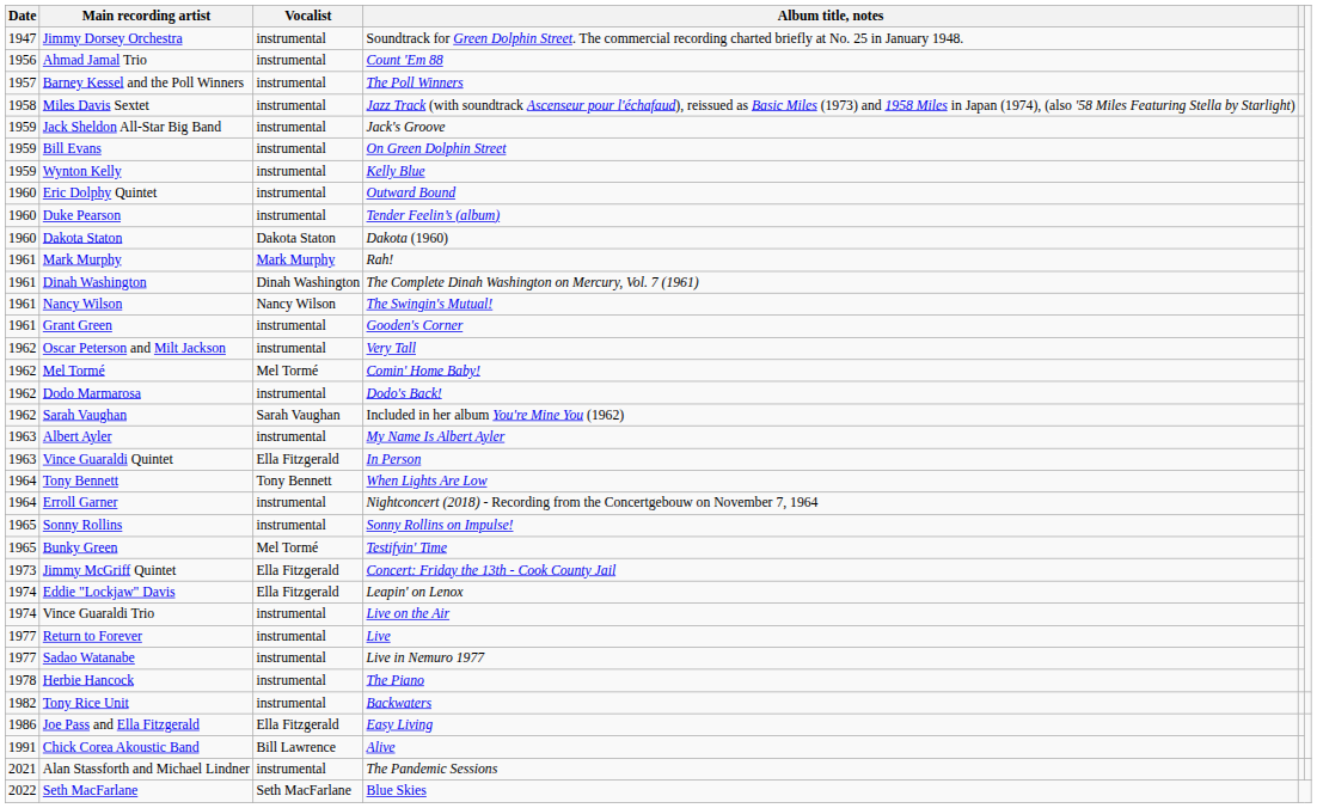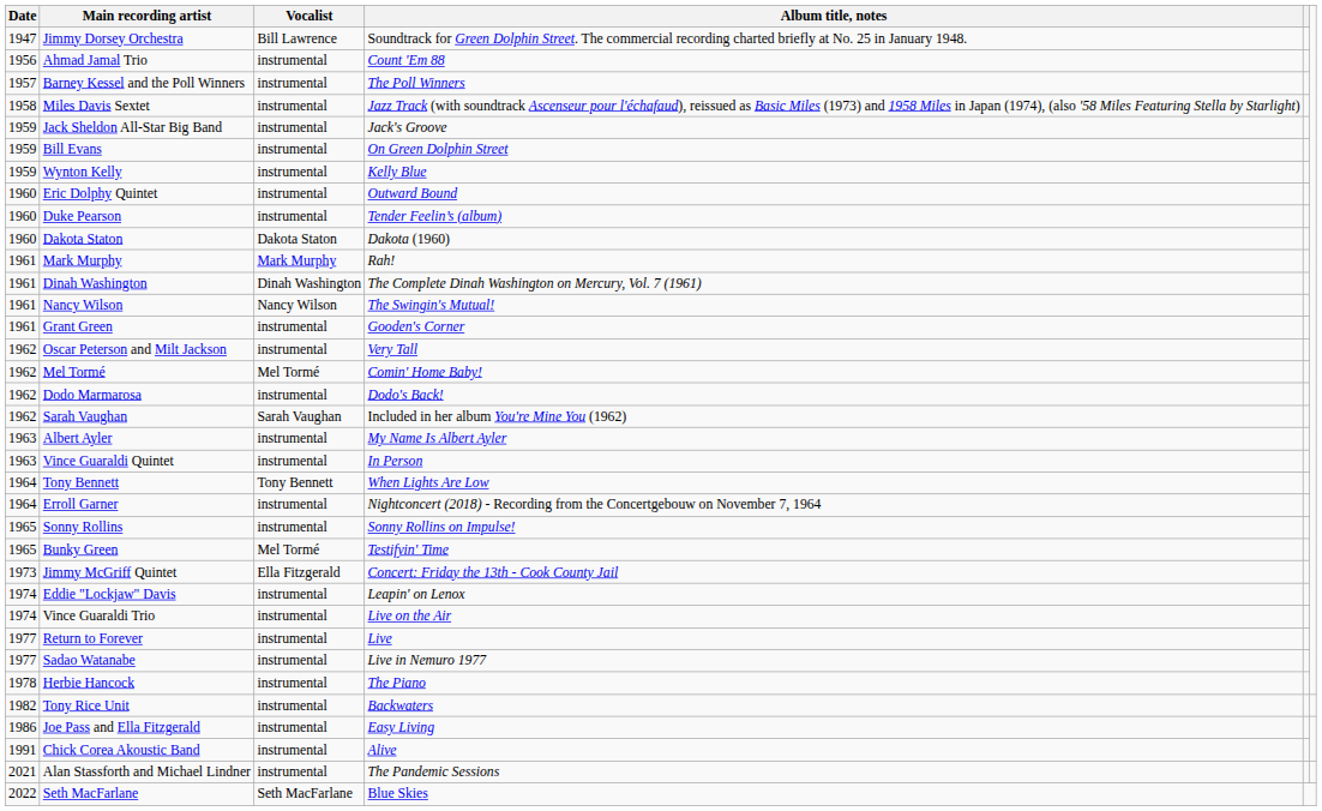 <table class="wikitable sortable">
 <tr>
 <th scope="col">Date</th>
 <th scope="col">Main recording artist</th>
 <th scope="col">Vocalist</th>
 <th scope="col" class="unsortable">Album title, notes</th>
 <th scope="col" class="unsortable"></th>
 </tr>
 <tr>
 <td>1947</td>
 <td><a href='#'>Jimmy Dorsey Orchestra</a></td>
-<td>instrumental</td>
+<td>Bill Lawrence</td>
 <td>Soundtrack for <em><a href='#'>Green Dolphin Street</a></em>. The commercial recording charted briefly at No. 25 in January 1948.</td>
 <td></td>
 </tr>
 <tr>
 <td>1956</td>
 <td><a href='#'>Ahmad Jamal</a> Trio</td>
 <td>instrumental</td>
 <td><em><a href='#'>Count 'Em 88</a></em></td>
 <td></td>
 </tr>
 <tr>
 <td>1957</td>
 <td><a href='#'>Barney Kessel</a> and the Poll Winners</td>
 <td>instrumental</td>
 <td><em><a href='#'>The Poll Winners</a></em></td>
 <td></td>
 </tr>
 <tr>
 <td>1958</td>
 <td><a href='#'>Miles Davis</a> Sextet</td>
 <td>instrumental</td>
 <td><em><a href='#'>Jazz Track</a></em> (with soundtrack <em><a href='#'>Ascenseur pour l'échafaud</a></em>), reissued as <em><a href='#'>Basic Miles</a></em> (1973) and <em><a href='#'>1958 Miles</a></em> in Japan (1974), (also <em> '58 Miles Featuring Stella by Starlight</em>)</td>
 <td></td>
 </tr>
 <tr>
 <td>1959</td>
 <td><a href='#'>Jack Sheldon</a> All-Star Big Band</td>
 <td>instrumental</td>
 <td><em>Jack's Groove</em></td>
 <td></td>
 </tr>
 <tr>
 <td>1959</td>
 <td><a href='#'>Bill Evans</a></td>
 <td>instrumental</td>
 <td><em><a href='#'>On Green Dolphin Street</a></em></td>
 <td></td>
 </tr>
 <tr>
 <td>1959</td>
 <td><a href='#'>Wynton Kelly</a></td>
 <td>instrumental</td>
 <td><em><a href='#'>Kelly Blue</a></em></td>
 <td></td>
 </tr>
 <tr>
 <td>1960</td>
 <td><a href='#'>Eric Dolphy</a> Quintet</td>
 <td>instrumental</td>
 <td><em><a href='#'>Outward Bound</a></em></td>
 <td></td>
 </tr>
 <tr>
 <td>1960</td>
 <td><a href='#'>Duke Pearson</a></td>
 <td>instrumental</td>
 <td><em><a href='#'>Tender Feelin’s (album)</a></em></td>
 <td></td>
 </tr>
 <tr>
 <td>1960</td>
 <td><a href='#'>Dakota Staton</a></td>
 <td>Dakota Staton</td>
 <td><em>Dakota</em> (1960)</td>
 <td></td>
 </tr>
 <tr>
 <td>1961</td>
 <td><a href='#'>Mark Murphy</a></td>
 <td><a href='#'>Mark Murphy</a></td>
 <td><em>Rah!</em></td>
 <td></td>
 </tr>
 <tr>
 <td>1961</td>
 <td><a href='#'>Dinah Washington</a></td>
 <td>Dinah Washington</td>
 <td><em>The Complete Dinah Washington on Mercury, Vol. 7 (1961)</em></td>
 <td></td>
 </tr>
 <tr>
 <td>1961</td>
 <td><a href='#'>Nancy Wilson</a></td>
 <td>Nancy Wilson</td>
 <td><em><a href='#'>The Swingin's Mutual!</a></em></td>
 <td></td>
 </tr>
 <tr>
 <td>1961</td>
 <td><a href='#'>Grant Green</a></td>
 <td>instrumental</td>
 <td><em><a href='#'>Gooden's Corner</a></em></td>
 <td></td>
 </tr>
 <tr>
 <td>1962</td>
 <td><a href='#'>Oscar Peterson</a> and <a href='#'>Milt Jackson</a></td>
 <td>instrumental</td>
 <td><em><a href='#'>Very Tall</a></em></td>
 <td></td>
 </tr>
 <tr>
 <td>1962</td>
 <td><a href='#'>Mel Tormé</a></td>
 <td>Mel Tormé</td>
 <td><em><a href='#'>Comin' Home Baby!</a></em></td>
 <td></td>
 </tr>
 <tr>
 <td>1962</td>
 <td><a href='#'>Dodo Marmarosa</a></td>
 <td>instrumental</td>
 <td><em><a href='#'>Dodo's Back!</a></em></td>
 <td></td>
 </tr>
 <tr>
 <td>1962</td>
 <td><a href='#'>Sarah Vaughan</a></td>
 <td>Sarah Vaughan</td>
 <td>Included in her album <em><a href='#'>You're Mine You</a></em> (1962)</td>
 <td></td>
 </tr>
 <tr>
 <td>1963</td>
 <td><a href='#'>Albert Ayler</a></td>
 <td>instrumental</td>
 <td><em><a href='#'>My Name Is Albert Ayler</a></em></td>
 <td></td>
 </tr>
 <tr>
 <td>1963</td>
 <td><a href='#'>Vince Guaraldi</a> Quintet</td>
-<td>Ella Fitzgerald</td>
+<td>instrumental</td>
 <td><em><a href='#'>In Person</a></em></td>
 <td></td>
 </tr>
 <tr>
 <td>1964</td>
 <td><a href='#'>Tony Bennett</a></td>
 <td>Tony Bennett</td>
 <td><em><a href='#'>When Lights Are Low</a></em></td>
 <td></td>
 </tr>
 <tr>
 <td>1964</td>
 <td><a href='#'>Erroll Garner</a></td>
 <td>instrumental</td>
 <td><em>Nightconcert (2018)</em> - Recording from the Concertgebouw on November 7, 1964</td>
 <td></td>
 </tr>
 <tr>
 <td>1965</td>
 <td><a href='#'>Sonny Rollins</a></td>
 <td>instrumental</td>
 <td><em><a href='#'>Sonny Rollins on Impulse!</a></em></td>
 <td></td>
 </tr>
 <tr>
 <td>1965</td>
 <td><a href='#'>Bunky Green</a></td>
 <td>Mel Tormé</td>
 <td><em><a href='#'>Testifyin' Time</a></em></td>
 <td></td>
 </tr>
 <tr>
 <td>1973</td>
 <td><a href='#'>Jimmy McGriff</a> Quintet</td>
 <td>Ella Fitzgerald</td>
 <td><em><a href='#'>Concert: Friday the 13th - Cook County Jail</a></em></td>
 <td></td>
 </tr>
 <tr>
 <td>1974</td>
 <td><a href='#'>Eddie "Lockjaw" Davis</a></td>
-<td>Ella Fitzgerald</td>
+<td>instrumental</td>
 <td><em>Leapin' on Lenox</em></td>
 <td></td>
 </tr>
 <tr>
 <td>1974</td>
 <td>Vince Guaraldi Trio</td>
 <td>instrumental</td>
 <td><em><a href='#'>Live on the Air</a></em></td>
 <td></td>
 </tr>
 <tr>
 <td>1977</td>
 <td><a href='#'>Return to Forever</a></td>
 <td>instrumental</td>
 <td><em><a href='#'>Live</a></em></td>
 <td></td>
 </tr>
 <tr>
 <td>1977</td>
 <td><a href='#'>Sadao Watanabe</a></td>
 <td>instrumental</td>
 <td><em>Live in Nemuro 1977</em></td>
 <td></td>
 </tr>
 <tr>
 <td>1978</td>
 <td><a href='#'>Herbie Hancock</a></td>
 <td>instrumental</td>
 <td><em><a href='#'>The Piano</a></em></td>
 <td></td>
 </tr>
 <tr>
 <td>1982</td>
 <td><a href='#'>Tony Rice Unit</a></td>
 <td>instrumental</td>
 <td><em><a href='#'>Backwaters</a></em></td>
 <td></td>
 <td></td>
 </tr>
 <tr>
 <td>1986</td>
 <td><a href='#'>Joe Pass</a> and <a href='#'>Ella Fitzgerald</a></td>
-<td>Ella Fitzgerald</td>
+<td>instrumental</td>
 <td><em><a href='#'>Easy Living</a></em></td>
 <td></td>
 </tr>
 <tr>
 <td>1991</td>
 <td><a href='#'>Chick Corea Akoustic Band</a></td>
-<td>Bill Lawrence</td>
+<td>instrumental</td>
 <td><em><a href='#'>Alive</a></em></td>
 <td></td>
 </tr>
 <tr>
 <td>2021</td>
 <td>Alan Stassforth and Michael Lindner</td>
 <td>instrumental</td>
 <td><em>The Pandemic Sessions</em></td>
 <td><br></td>
 <td></td>
 </tr>
 <tr>
 <td>2022</td>
 <td><a href='#'>Seth MacFarlane</a></td>
 <td>Seth MacFarlane</td>
 <td><em><a href='#'></em>Blue Skies<em></a></td>
 </tr>
 </table>
